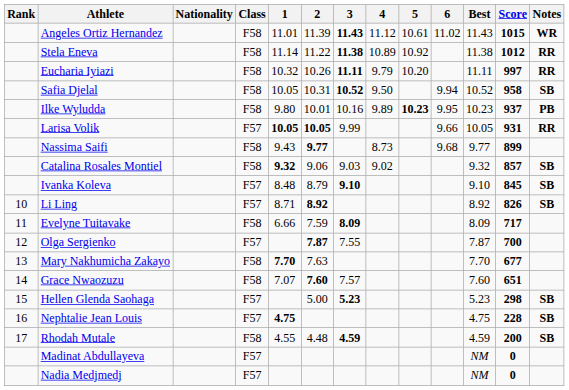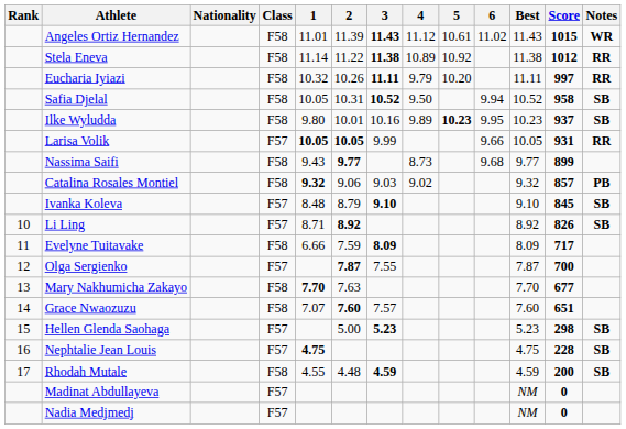 <table class="wikitable sortable" style="text-align:center">
 <tr>
 <th>Rank</th>
 <th>Athlete</th>
 <th>Nationality</th>
 <th>Class</th>
 <th width="25">1</th>
 <th width="25">2</th>
 <th width="25">3</th>
 <th width="25">4</th>
 <th width="25">5</th>
 <th width="25">6</th>
 <th>Best</th>
 <th><a href='#'>Score</a></th>
 <th>Notes</th>
 </tr>
 <tr>
 <td></td>
 <td style="text-align:left;"><a href='#'>Angeles Ortiz Hernandez</a></td>
 <td style="text-align:left;"></td>
 <td>F58</td>
 <td>11.01</td>
 <td>11.39</td>
 <td><strong>11.43</strong></td>
 <td>11.12</td>
 <td>10.61</td>
 <td>11.02</td>
 <td>11.43</td>
 <td><strong>1015</strong></td>
 <td><strong>WR</strong></td>
 </tr>
 <tr>
 <td></td>
 <td style="text-align:left;"><a href='#'>Stela Eneva</a></td>
 <td style="text-align:left;"></td>
 <td>F58</td>
 <td>11.14</td>
 <td>11.22</td>
 <td><strong>11.38</strong></td>
 <td>10.89</td>
 <td>10.92</td>
 <td></td>
 <td>11.38</td>
 <td><strong>1012</strong></td>
 <td><strong>RR</strong></td>
 </tr>
 <tr>
 <td></td>
 <td style="text-align:left;"><a href='#'>Eucharia Iyiazi</a></td>
 <td style="text-align:left;"></td>
 <td>F58</td>
 <td>10.32</td>
 <td>10.26</td>
 <td><strong>11.11</strong></td>
 <td>9.79</td>
 <td>10.20</td>
 <td></td>
 <td>11.11</td>
 <td><strong>997</strong></td>
 <td><strong>RR</strong></td>
 </tr>
 <tr>
 <td></td>
 <td style="text-align:left;"><a href='#'>Safia Djelal</a></td>
 <td style="text-align:left;"></td>
 <td>F58</td>
 <td>10.05</td>
 <td>10.31</td>
 <td><strong>10.52</strong></td>
 <td>9.50</td>
 <td></td>
 <td>9.94</td>
 <td>10.52</td>
 <td><strong>958</strong></td>
 <td><strong>SB</strong></td>
 </tr>
 <tr>
 <td></td>
 <td style="text-align:left;"><a href='#'>Ilke Wyludda</a></td>
 <td style="text-align:left;"></td>
 <td>F58</td>
 <td>9.80</td>
 <td>10.01</td>
 <td>10.16</td>
 <td>9.89</td>
 <td><strong>10.23</strong></td>
 <td>9.95</td>
 <td>10.23</td>
 <td><strong>937</strong></td>
-<td><strong>PB</strong></td>
+<td><strong>SB</strong></td>
 </tr>
 <tr>
 <td></td>
 <td style="text-align:left;"><a href='#'>Larisa Volik</a></td>
 <td style="text-align:left;"></td>
 <td>F57</td>
 <td><strong>10.05</strong></td>
 <td><strong>10.05</strong></td>
 <td>9.99</td>
 <td></td>
 <td></td>
 <td>9.66</td>
 <td>10.05</td>
 <td><strong>931</strong></td>
 <td><strong>RR</strong></td>
 </tr>
 <tr>
 <td></td>
 <td style="text-align:left;"><a href='#'>Nassima Saifi</a></td>
 <td style="text-align:left;"></td>
 <td>F58</td>
 <td>9.43</td>
 <td><strong>9.77</strong></td>
 <td></td>
 <td>8.73</td>
 <td></td>
 <td>9.68</td>
 <td>9.77</td>
 <td><strong>899</strong></td>
 <td></td>
 </tr>
 <tr>
 <td></td>
 <td style="text-align:left;"><a href='#'>Catalina Rosales Montiel</a></td>
 <td style="text-align:left;"></td>
 <td>F58</td>
 <td><strong>9.32</strong></td>
 <td>9.06</td>
 <td>9.03</td>
 <td>9.02</td>
 <td></td>
 <td></td>
 <td>9.32</td>
 <td><strong>857</strong></td>
-<td><strong>SB</strong></td>
+<td><strong>PB</strong></td>
 </tr>
 <tr>
 <td></td>
 <td style="text-align:left;"><a href='#'>Ivanka Koleva</a></td>
 <td style="text-align:left;"></td>
 <td>F57</td>
 <td>8.48</td>
 <td>8.79</td>
 <td><strong>9.10</strong></td>
 <td></td>
 <td></td>
 <td></td>
 <td>9.10</td>
 <td><strong>845</strong></td>
 <td><strong>SB</strong></td>
 </tr>
 <tr>
 <td>10</td>
 <td style="text-align:left;"><a href='#'>Li Ling</a></td>
 <td style="text-align:left;"></td>
 <td>F57</td>
 <td>8.71</td>
 <td><strong>8.92</strong></td>
 <td></td>
 <td></td>
 <td></td>
 <td></td>
 <td>8.92</td>
 <td><strong>826</strong></td>
 <td><strong>SB</strong></td>
 </tr>
 <tr>
 <td>11</td>
 <td style="text-align:left;"><a href='#'>Evelyne Tuitavake</a></td>
 <td style="text-align:left;"></td>
 <td>F58</td>
 <td>6.66</td>
 <td>7.59</td>
 <td><strong>8.09</strong></td>
 <td></td>
 <td></td>
 <td></td>
 <td>8.09</td>
 <td><strong>717</strong></td>
 <td></td>
 </tr>
 <tr>
 <td>12</td>
 <td style="text-align:left;"><a href='#'>Olga Sergienko</a></td>
 <td style="text-align:left;"></td>
 <td>F57</td>
 <td></td>
 <td><strong>7.87</strong></td>
 <td>7.55</td>
 <td></td>
 <td></td>
 <td></td>
 <td>7.87</td>
 <td><strong>700</strong></td>
 <td></td>
 </tr>
 <tr>
 <td>13</td>
 <td style="text-align:left;"><a href='#'>Mary Nakhumicha Zakayo</a></td>
 <td style="text-align:left;"></td>
 <td>F58</td>
 <td><strong>7.70</strong></td>
 <td>7.63</td>
 <td></td>
 <td></td>
 <td></td>
 <td></td>
 <td>7.70</td>
 <td><strong>677</strong></td>
 <td></td>
 </tr>
 <tr>
 <td>14</td>
 <td style="text-align:left;"><a href='#'>Grace Nwaozuzu</a></td>
 <td style="text-align:left;"></td>
 <td>F58</td>
 <td>7.07</td>
 <td><strong>7.60</strong></td>
 <td>7.57</td>
 <td></td>
 <td></td>
 <td></td>
 <td>7.60</td>
 <td><strong>651</strong></td>
 <td></td>
 </tr>
 <tr>
 <td>15</td>
 <td style="text-align:left;"><a href='#'>Hellen Glenda Saohaga</a></td>
 <td style="text-align:left;"></td>
 <td>F57</td>
 <td></td>
 <td>5.00</td>
 <td><strong>5.23</strong></td>
 <td></td>
 <td></td>
 <td></td>
 <td>5.23</td>
 <td><strong>298</strong></td>
 <td><strong>SB</strong></td>
 </tr>
 <tr>
 <td>16</td>
 <td style="text-align:left;"><a href='#'>Nephtalie Jean Louis</a></td>
 <td style="text-align:left;"></td>
 <td>F57</td>
 <td><strong>4.75</strong></td>
 <td></td>
 <td></td>
 <td></td>
 <td></td>
 <td></td>
 <td>4.75</td>
 <td><strong>228</strong></td>
 <td><strong>SB</strong></td>
 </tr>
 <tr>
 <td>17</td>
 <td style="text-align:left;"><a href='#'>Rhodah Mutale</a></td>
 <td style="text-align:left;"></td>
 <td>F58</td>
 <td>4.55</td>
 <td>4.48</td>
 <td><strong>4.59</strong></td>
 <td></td>
 <td></td>
 <td></td>
 <td>4.59</td>
 <td><strong>200</strong></td>
 <td><strong>SB</strong></td>
 </tr>
 <tr>
 <td></td>
 <td style="text-align:left;"><a href='#'>Madinat Abdullayeva</a></td>
 <td style="text-align:left;"></td>
 <td>F57</td>
 <td></td>
 <td></td>
 <td></td>
 <td></td>
 <td></td>
 <td></td>
 <td><em>NM</em></td>
 <td><strong>0</strong></td>
 <td></td>
 </tr>
 <tr>
 <td></td>
 <td style="text-align:left;"><a href='#'>Nadia Medjmedj</a></td>
 <td style="text-align:left;"></td>
 <td>F57</td>
 <td></td>
 <td></td>
 <td></td>
 <td></td>
 <td></td>
 <td></td>
 <td><em>NM</em></td>
 <td><strong>0</strong></td>
 <td></td>
 </tr>
 </table>
